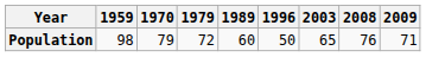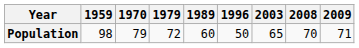 <table class="wikitable" style="text-align:right">
 <tr>
 <th>Year</th>
 <th>1959</th>
 <th>1970</th>
 <th>1979</th>
 <th>1989</th>
 <th>1996</th>
 <th>2003</th>
 <th>2008</th>
 <th>2009</th>
 </tr>
 <tr>
 <th>Population</th>
 <td>98</td>
 <td>79</td>
 <td>72</td>
 <td>60</td>
 <td>50</td>
 <td>65</td>
-<td>76</td>
+<td>70</td>
 <td>71</td>
 </tr>
 </table>
